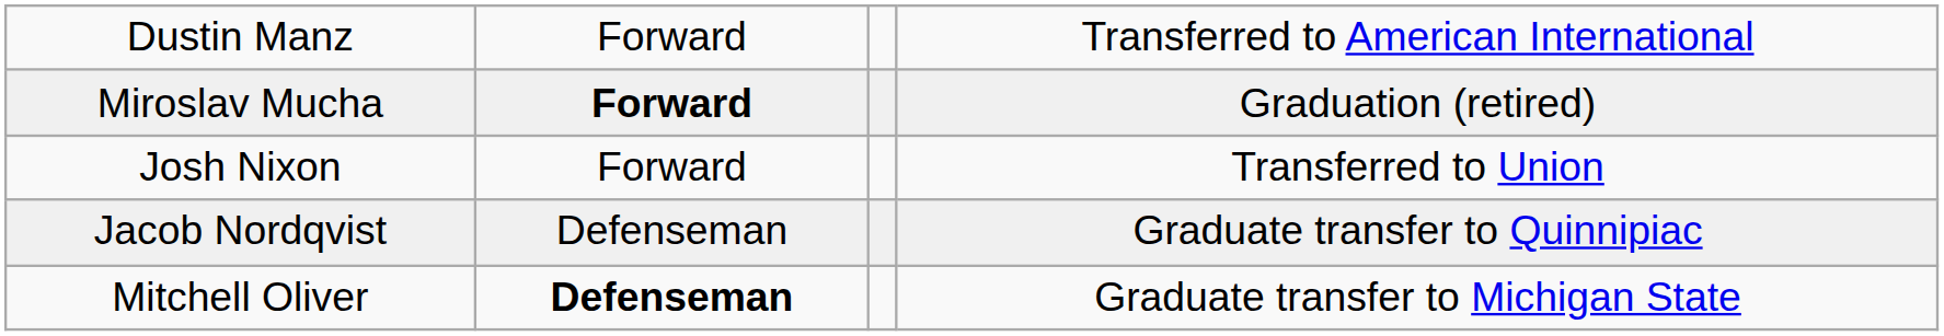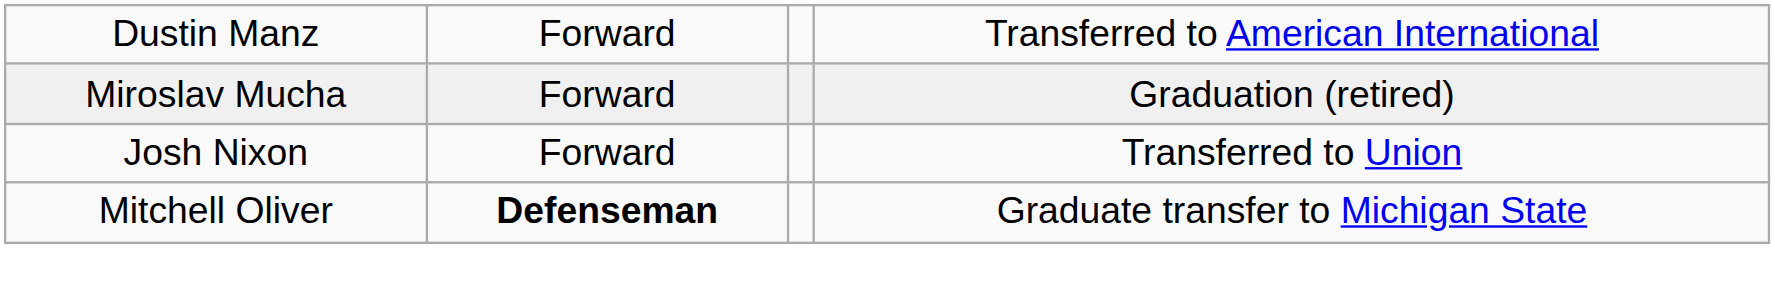 <table class="wikitable" width="60%">
 <tr align="center" bgcolor="">
 <td>Dustin Manz</td>
 <td>Forward</td>
 <td></td>
 <td>Transferred to <a href='#'>American International</a></td>
 </tr>
 <tr align="center" bgcolor="f0f0f0">
 <td>Miroslav Mucha</td>
-<td><strong>Forward</strong></td>
+<td>Forward</td>
 <td></td>
 <td>Graduation (retired)</td>
 </tr>
 <tr align="center" bgcolor="">
 <td>Josh Nixon</td>
 <td>Forward</td>
 <td></td>
 <td>Transferred to <a href='#'>Union</a></td>
 </tr>
-<tr align="center" bgcolor="f0f0f0">
-<td>Jacob Nordqvist</td>
-<td>Defenseman</td>
-<td></td>
-<td>Graduate transfer to <a href='#'>Quinnipiac</a></td>
-</tr>
 <tr align="center" bgcolor="">
 <td>Mitchell Oliver</td>
 <td><strong>Defenseman</strong></td>
 <td></td>
 <td>Graduate transfer to <a href='#'>Michigan State</a></td>
 </tr>
 </table>
